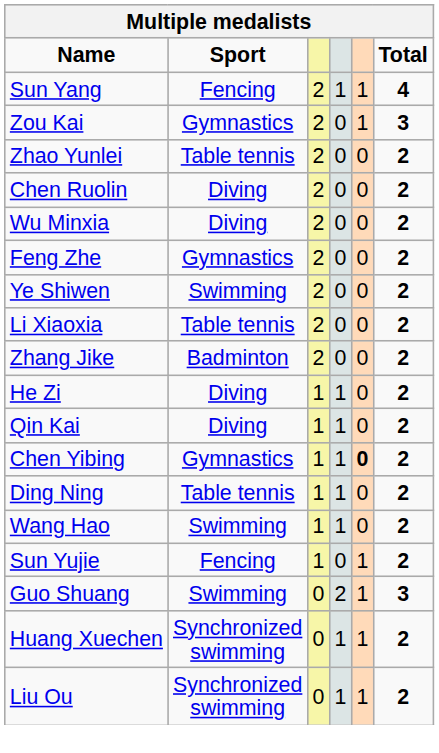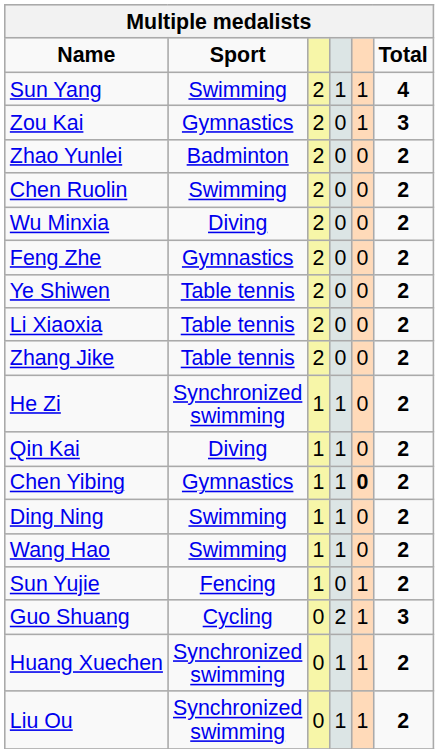 <table class="wikitable" style="font-size:85%">
 <tr style="background:#efefef;">
 <th colspan=7>Multiple medalists</th>
 </tr>
 <tr align=center>
 <td><strong>Name</strong></td>
 <td><strong>Sport</strong></td>
 <td bgcolor=#F7F6A8></td>
 <td bgcolor=#DCE5E5></td>
 <td bgcolor=#FFDAB9></td>
 <td><strong>Total</strong></td>
 </tr>
 <tr align=center>
 <td align=left><a href='#'>Sun Yang</a></td>
-<td><a href='#'>Fencing</a></td>
+<td><a href='#'>Swimming</a></td>
 <td style="background:#F7F6A8;">2</td>
 <td style="background:#DCE5E5;">1</td>
 <td style="background:#FFDAB9;">1</td>
 <td><strong>4</strong></td>
 </tr>
 <tr align=center>
 <td align=left><a href='#'>Zou Kai</a></td>
 <td><a href='#'>Gymnastics</a></td>
 <td style="background:#F7F6A8;">2</td>
 <td style="background:#DCE5E5;">0</td>
 <td style="background:#FFDAB9;">1</td>
 <td><strong>3</strong></td>
 </tr>
 <tr align=center>
 <td align=left><a href='#'>Zhao Yunlei</a></td>
-<td><a href='#'>Table tennis</a></td>
+<td><a href='#'>Badminton</a></td>
 <td style="background:#F7F6A8;">2</td>
 <td style="background:#DCE5E5;">0</td>
 <td style="background:#FFDAB9;">0</td>
 <td><strong>2</strong></td>
 </tr>
 <tr align=center>
 <td align=left><a href='#'>Chen Ruolin</a></td>
-<td><a href='#'>Diving</a></td>
+<td><a href='#'>Swimming</a></td>
 <td style="background:#F7F6A8;">2</td>
 <td style="background:#DCE5E5;">0</td>
 <td style="background:#FFDAB9;">0</td>
 <td><strong>2</strong></td>
 </tr>
 <tr align=center>
 <td align=left><a href='#'>Wu Minxia</a></td>
 <td><a href='#'>Diving</a></td>
 <td style="background:#F7F6A8;">2</td>
 <td style="background:#DCE5E5;">0</td>
 <td style="background:#FFDAB9;">0</td>
 <td><strong>2</strong></td>
 </tr>
 <tr align=center>
 <td align=left><a href='#'>Feng Zhe</a></td>
 <td><a href='#'>Gymnastics</a></td>
 <td style="background:#F7F6A8;">2</td>
 <td style="background:#DCE5E5;">0</td>
 <td style="background:#FFDAB9;">0</td>
 <td><strong>2</strong></td>
 </tr>
 <tr align=center>
 <td align=left><a href='#'>Ye Shiwen</a></td>
-<td><a href='#'>Swimming</a></td>
+<td><a href='#'>Table tennis</a></td>
 <td style="background:#F7F6A8;">2</td>
 <td style="background:#DCE5E5;">0</td>
 <td style="background:#FFDAB9;">0</td>
 <td><strong>2</strong></td>
 </tr>
 <tr align=center>
 <td align=left><a href='#'>Li Xiaoxia</a></td>
 <td><a href='#'>Table tennis</a></td>
 <td style="background:#F7F6A8;">2</td>
 <td style="background:#DCE5E5;">0</td>
 <td style="background:#FFDAB9;">0</td>
 <td><strong>2</strong></td>
 </tr>
 <tr align=center>
 <td align=left><a href='#'>Zhang Jike</a></td>
-<td><a href='#'>Badminton</a></td>
+<td><a href='#'>Table tennis</a></td>
 <td style="background:#F7F6A8;">2</td>
 <td style="background:#DCE5E5;">0</td>
 <td style="background:#FFDAB9;">0</td>
 <td><strong>2</strong></td>
 </tr>
 <tr align=center>
 <td align=left><a href='#'>He Zi</a></td>
-<td><a href='#'>Diving</a></td>
+<td><a href='#'>Synchronized<br>swimming</a></td>
 <td style="background:#F7F6A8;">1</td>
 <td style="background:#DCE5E5;">1</td>
 <td style="background:#FFDAB9;">0</td>
 <td><strong>2</strong></td>
 </tr>
 <tr align=center>
 <td align=left><a href='#'>Qin Kai</a></td>
 <td><a href='#'>Diving</a></td>
 <td style="background:#F7F6A8;">1</td>
 <td style="background:#DCE5E5;">1</td>
 <td style="background:#FFDAB9;">0</td>
 <td><strong>2</strong></td>
 </tr>
 <tr align=center>
 <td align=left><a href='#'>Chen Yibing</a></td>
 <td><a href='#'>Gymnastics</a></td>
 <td style="background:#F7F6A8;">1</td>
 <td style="background:#DCE5E5;">1</td>
 <td style="background:#FFDAB9;"><strong>0</strong></td>
 <td><strong>2</strong></td>
 </tr>
 <tr align=center>
 <td align=left><a href='#'>Ding Ning</a></td>
-<td><a href='#'>Table tennis</a></td>
+<td><a href='#'>Swimming</a></td>
 <td style="background:#F7F6A8;">1</td>
 <td style="background:#DCE5E5;">1</td>
 <td style="background:#FFDAB9;">0</td>
 <td><strong>2</strong></td>
 </tr>
 <tr align=center>
 <td align=left><a href='#'>Wang Hao</a></td>
 <td><a href='#'>Swimming</a></td>
 <td style="background:#F7F6A8;">1</td>
 <td style="background:#DCE5E5;">1</td>
 <td style="background:#FFDAB9;">0</td>
 <td><strong>2</strong></td>
 </tr>
 <tr align=center>
 <td align=left><a href='#'>Sun Yujie</a></td>
 <td><a href='#'>Fencing</a></td>
 <td style="background:#F7F6A8;">1</td>
 <td style="background:#DCE5E5;">0</td>
 <td style="background:#FFDAB9;">1</td>
 <td><strong>2</strong></td>
 </tr>
 <tr align=center>
 <td align=left><a href='#'>Guo Shuang</a></td>
-<td><a href='#'>Swimming</a></td>
+<td><a href='#'>Cycling</a></td>
 <td style="background:#F7F6A8;">0</td>
 <td style="background:#DCE5E5;">2</td>
 <td style="background:#FFDAB9;">1</td>
 <td><strong>3</strong></td>
 </tr>
 <tr align=center>
 <td align=left><a href='#'>Huang Xuechen</a></td>
 <td><a href='#'>Synchronized<br>swimming</a></td>
 <td style="background:#F7F6A8;">0</td>
 <td style="background:#DCE5E5;">1</td>
 <td style="background:#FFDAB9;">1</td>
 <td><strong>2</strong></td>
 </tr>
 <tr align=center>
 <td align=left><a href='#'>Liu Ou</a></td>
 <td><a href='#'>Synchronized<br>swimming</a></td>
 <td style="background:#F7F6A8;">0</td>
 <td style="background:#DCE5E5;">1</td>
 <td style="background:#FFDAB9;">1</td>
 <td><strong>2</strong></td>
 </tr>
 </table>
